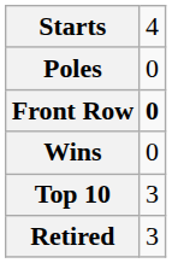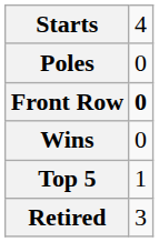 <table class="wikitable" style="text-align:center">
 <tr>
 <th>Starts</th>
 <td>4</td>
 </tr>
 <tr>
 <th>Poles</th>
 <td>0</td>
 </tr>
 <tr>
 <th>Front Row</th>
 <td><strong>0</strong></td>
 </tr>
 <tr>
 <th>Wins</th>
 <td>0</td>
 </tr>
 <tr>
-<th>Top 10</th>
-<td>3</td>
+<th>Top 5</th>
+<td>1</td>
 </tr>
 <tr>
 <th>Retired</th>
 <td>3</td>
 </tr>
 </table>
